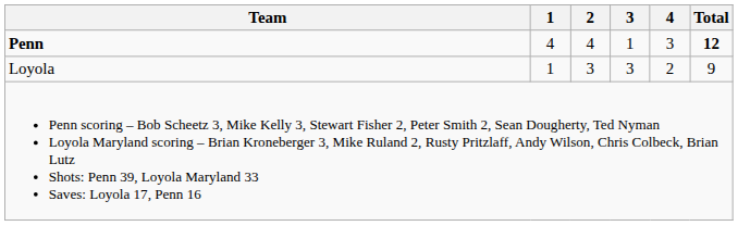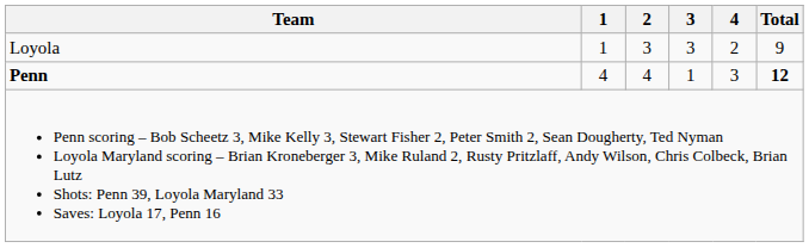 <table class="wikitable" style="text-align:center; max-width:45em">
 <tr>
 <th>Team</th>
 <th style="width:2em">1</th>
 <th style="width:2em">2</th>
 <th style="width:2em">3</th>
 <th style="width:2em">4</th>
 <th style="width:2em">Total</th>
 </tr>
 <tr>
+<td style="text-align:left">Loyola</td>
+<td>1</td>
+<td>3</td>
+<td>3</td>
+<td>2</td>
+<td>9</td>
+</tr>
+<tr>
 <td style="text-align:left"><strong>Penn</strong></td>
 <td>4</td>
 <td>4</td>
 <td>1</td>
 <td>3</td>
 <td><strong>12</strong></td>
 </tr>
 <tr>
-<td style="text-align:left">Loyola</td>
-<td>1</td>
-<td>3</td>
-<td>3</td>
-<td>2</td>
-<td>9</td>
-</tr>
-<tr>
 <td colspan=6 style="font-size:88%; text-align:left"><br><ul><li>Penn scoring – Bob Scheetz 3, Mike Kelly 3, Stewart Fisher 2, Peter Smith 2, Sean Dougherty, Ted Nyman</li><li>Loyola Maryland scoring – Brian Kroneberger 3, Mike Ruland 2, Rusty Pritzlaff, Andy Wilson, Chris Colbeck, Brian Lutz</li><li>Shots: Penn 39, Loyola Maryland 33</li><li>Saves: Loyola 17, Penn 16</li></ul></td>
 </tr>
 </table>
